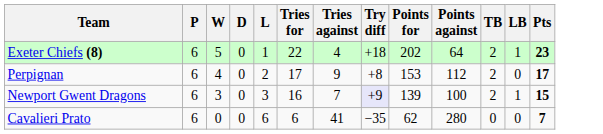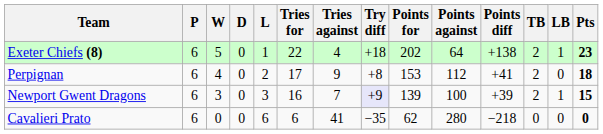 <table class="wikitable" style="text-align: center;">
 <tr>
 <th style="width:200px;">Team</th>
 <th width="20">P</th>
 <th width="20">W</th>
 <th width="20">D</th>
 <th width="20">L</th>
 <th width="20">Tries for</th>
 <th width="20">Tries against</th>
 <th width="20">Try diff</th>
 <th width="20">Points for</th>
 <th width="20">Points against</th>
+<th width="25">Points diff</th>
 <th width="20">TB</th>
 <th width="20">LB</th>
 <th width="20">Pts</th>
 </tr>
 <tr bgcolor="#ccffcc">
 <td align=left> <a href='#'>Exeter Chiefs</a> <strong>(8)</strong></td>
 <td>6</td>
 <td>5</td>
 <td>0</td>
 <td>1</td>
 <td>22</td>
 <td>4</td>
 <td>+18</td>
 <td>202</td>
 <td>64</td>
+<td>+138</td>
 <td>2</td>
 <td>1</td>
 <td><strong>23</strong></td>
 </tr>
 <tr>
 <td align=left> <a href='#'>Perpignan</a></td>
 <td>6</td>
 <td>4</td>
 <td>0</td>
 <td>2</td>
 <td>17</td>
 <td>9</td>
 <td>+8</td>
 <td>153</td>
 <td>112</td>
+<td>+41</td>
 <td>2</td>
 <td>0</td>
-<td><strong>17</strong></td>
+<td><strong>18</strong></td>
 </tr>
 <tr>
 <td align=left> <a href='#'>Newport Gwent Dragons</a></td>
 <td>6</td>
 <td>3</td>
 <td>0</td>
 <td>3</td>
 <td>16</td>
 <td>7</td>
 <td style="background: lavender;">+9</td>
 <td>139</td>
 <td>100</td>
+<td>+39</td>
 <td>2</td>
 <td>1</td>
 <td><strong>15</strong></td>
 </tr>
 <tr>
 <td align=left> <a href='#'>Cavalieri Prato</a></td>
 <td>6</td>
 <td>0</td>
 <td>0</td>
 <td>6</td>
 <td>6</td>
 <td>41</td>
 <td>−35</td>
 <td>62</td>
 <td>280</td>
+<td>−218</td>
 <td>0</td>
 <td>0</td>
-<td><strong>7</strong></td>
+<td><strong>0</strong></td>
 </tr>
 </table>
